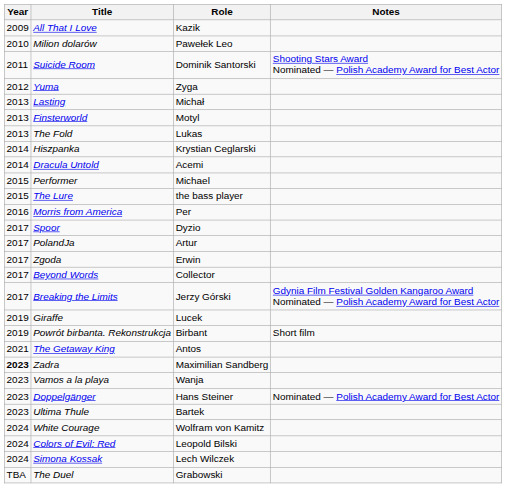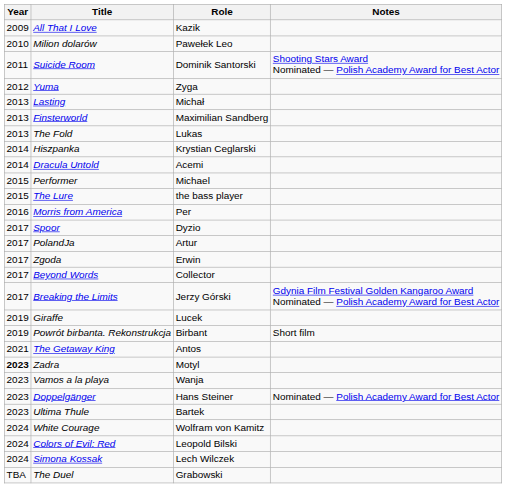 <table class="wikitable sortable">
 <tr>
 <th>Year</th>
 <th>Title</th>
 <th>Role</th>
 <th>Notes</th>
 </tr>
 <tr>
 <td>2009</td>
 <td><em><a href='#'>All That I Love</a></em></td>
 <td>Kazik</td>
 <td></td>
 </tr>
 <tr>
 <td>2010</td>
 <td><em>Milion dolarów</em></td>
 <td>Pawełek Leo</td>
 <td></td>
 </tr>
 <tr>
 <td>2011</td>
 <td><em><a href='#'>Suicide Room</a></em></td>
 <td>Dominik Santorski</td>
 <td><a href='#'>Shooting Stars Award</a><br>Nominated — <a href='#'>Polish Academy Award for Best Actor</a></td>
 </tr>
 <tr>
 <td>2012</td>
 <td><em><a href='#'>Yuma</a></em></td>
 <td>Zyga</td>
 <td></td>
 </tr>
 <tr>
 <td>2013</td>
 <td><em><a href='#'>Lasting</a></em></td>
 <td>Michał</td>
 <td></td>
 </tr>
 <tr>
 <td>2013</td>
 <td><em><a href='#'>Finsterworld</a></em></td>
-<td>Motyl</td>
+<td>Maximilian Sandberg</td>
 </tr>
 <tr>
 <td>2013</td>
 <td><em>The Fold</em></td>
 <td>Lukas</td>
 <td></td>
 </tr>
 <tr>
 <td>2014</td>
 <td><em>Hiszpanka</em></td>
 <td>Krystian Ceglarski</td>
 <td></td>
 </tr>
 <tr>
 <td>2014</td>
 <td><em><a href='#'>Dracula Untold</a></em></td>
 <td>Acemi</td>
 <td></td>
 </tr>
 <tr>
 <td>2015</td>
 <td><em>Performer</em></td>
 <td>Michael</td>
 <td></td>
 </tr>
 <tr>
 <td>2015</td>
 <td><em><a href='#'>The Lure</a></em></td>
 <td>the bass player</td>
 <td></td>
 </tr>
 <tr>
 <td>2016</td>
 <td><em><a href='#'>Morris from America</a></em></td>
 <td>Per</td>
 <td></td>
 </tr>
 <tr>
 <td>2017</td>
 <td><em><a href='#'>Spoor</a></em></td>
 <td>Dyzio</td>
 <td></td>
 </tr>
 <tr>
 <td>2017</td>
 <td><em>PolandJa</em></td>
 <td>Artur</td>
 <td></td>
 </tr>
 <tr>
 <td>2017</td>
 <td><em>Zgoda</em></td>
 <td>Erwin</td>
 <td></td>
 </tr>
 <tr>
 <td>2017</td>
 <td><em><a href='#'>Beyond Words</a></em></td>
 <td>Collector</td>
 <td></td>
 </tr>
 <tr>
 <td>2017</td>
 <td><em><a href='#'>Breaking the Limits</a></em></td>
 <td>Jerzy Górski</td>
 <td><a href='#'>Gdynia Film Festival Golden Kangaroo Award</a><br>Nominated — <a href='#'>Polish Academy Award for Best Actor</a></td>
 </tr>
 <tr>
 <td>2019</td>
 <td><em>Giraffe</em></td>
 <td>Lucek</td>
 <td></td>
 </tr>
 <tr>
 <td>2019</td>
 <td><em>Powrót birbanta. Rekonstrukcja</em></td>
 <td>Birbant</td>
 <td>Short film</td>
 </tr>
 <tr>
 <td>2021</td>
 <td><em><a href='#'>The Getaway King</a></em></td>
 <td>Antos</td>
 <td></td>
 </tr>
 <tr>
 <td><strong>2023</strong></td>
 <td><em>Zadra</em></td>
-<td>Maximilian Sandberg</td>
+<td>Motyl</td>
 <td></td>
 </tr>
 <tr>
 <td>2023</td>
 <td><em>Vamos a la playa</em></td>
 <td>Wanja</td>
 <td></td>
 </tr>
 <tr>
 <td>2023</td>
 <td><em><a href='#'>Doppelgänger</a></em></td>
 <td>Hans Steiner</td>
 <td>Nominated — <a href='#'>Polish Academy Award for Best Actor</a></td>
 </tr>
 <tr>
 <td>2023</td>
 <td><em>Ultima Thule</em></td>
 <td>Bartek</td>
 <td></td>
 </tr>
 <tr>
 <td>2024</td>
 <td><em>White Courage</em></td>
 <td>Wolfram von Kamitz</td>
 <td></td>
 </tr>
 <tr>
 <td>2024</td>
 <td><em><a href='#'>Colors of Evil: Red</a></em></td>
 <td>Leopold Bilski</td>
 <td></td>
 </tr>
 <tr>
 <td>2024</td>
 <td><em><a href='#'>Simona Kossak</a></em></td>
 <td>Lech Wilczek</td>
 <td></td>
 </tr>
 <tr>
 <td>TBA</td>
 <td><em>The Duel</em></td>
 <td>Grabowski</td>
 <td></td>
 </tr>
 </table>
